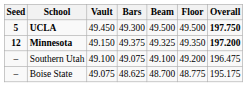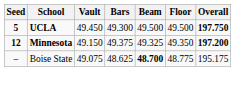 <table class="wikitable" style="white-space:nowrap; font-size:95%; text-align:center">
 <tr>
 <th>Seed</th>
 <th>School</th>
 <th>Vault</th>
 <th>Bars</th>
 <th>Beam</th>
 <th>Floor</th>
 <th>Overall</th>
 </tr>
 <tr>
 <td><strong>5</strong></td>
 <td align=left><strong>UCLA</strong></td>
 <td>49.450</td>
 <td>49.300</td>
 <td>49.500</td>
 <td>49.500</td>
 <td><strong>197.750</strong></td>
 </tr>
 <tr>
 <td><strong>12</strong></td>
 <td align=left><strong>Minnesota</strong></td>
 <td>49.150</td>
 <td>49.375</td>
 <td>49.325</td>
 <td>49.350</td>
 <td><strong>197.200</strong></td>
 </tr>
 <tr>
 <td>–</td>
-<td align=left>Southern Utah</td>
-<td>49.100</td>
-<td>49.075</td>
-<td>49.100</td>
-<td>49.200</td>
-<td>196.475</td>
-</tr>
-<tr>
-<td>–</td>
 <td align=left>Boise State</td>
 <td>49.075</td>
 <td>48.625</td>
-<td>48.700</td>
+<td><strong>48.700</strong></td>
 <td>48.775</td>
 <td>195.175</td>
 </tr>
 </table>
